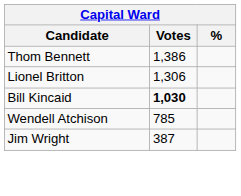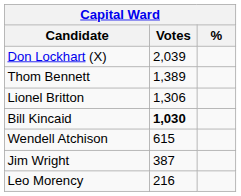 <table class="wikitable">
 <tr>
 <th colspan="3"><a href='#'>Capital Ward</a></th>
 </tr>
 <tr>
 <th style="width: 170px">Candidate</th>
 <th style="width: 50px">Votes</th>
 <th style="width: 40px">%</th>
 </tr>
 <tr>
+<td><a href='#'>Don Lockhart</a> (X)</td>
+<td>2,039</td>
+<td></td>
+</tr>
+<tr>
 <td>Thom Bennett</td>
-<td>1,386</td>
+<td>1,389</td>
 <td></td>
 </tr>
 <tr>
 <td>Lionel Britton</td>
 <td>1,306</td>
 <td></td>
 </tr>
 <tr>
 <td>Bill Kincaid</td>
 <td><strong>1,030</strong></td>
 <td></td>
 </tr>
 <tr>
 <td>Wendell Atchison</td>
-<td>785</td>
+<td>615</td>
 <td></td>
 </tr>
 <tr>
 <td>Jim Wright</td>
 <td>387</td>
 <td></td>
 </tr>
+<tr>
+<td>Leo Morency</td>
+<td>216</td>
+<td></td>
+</tr>
 </table>
